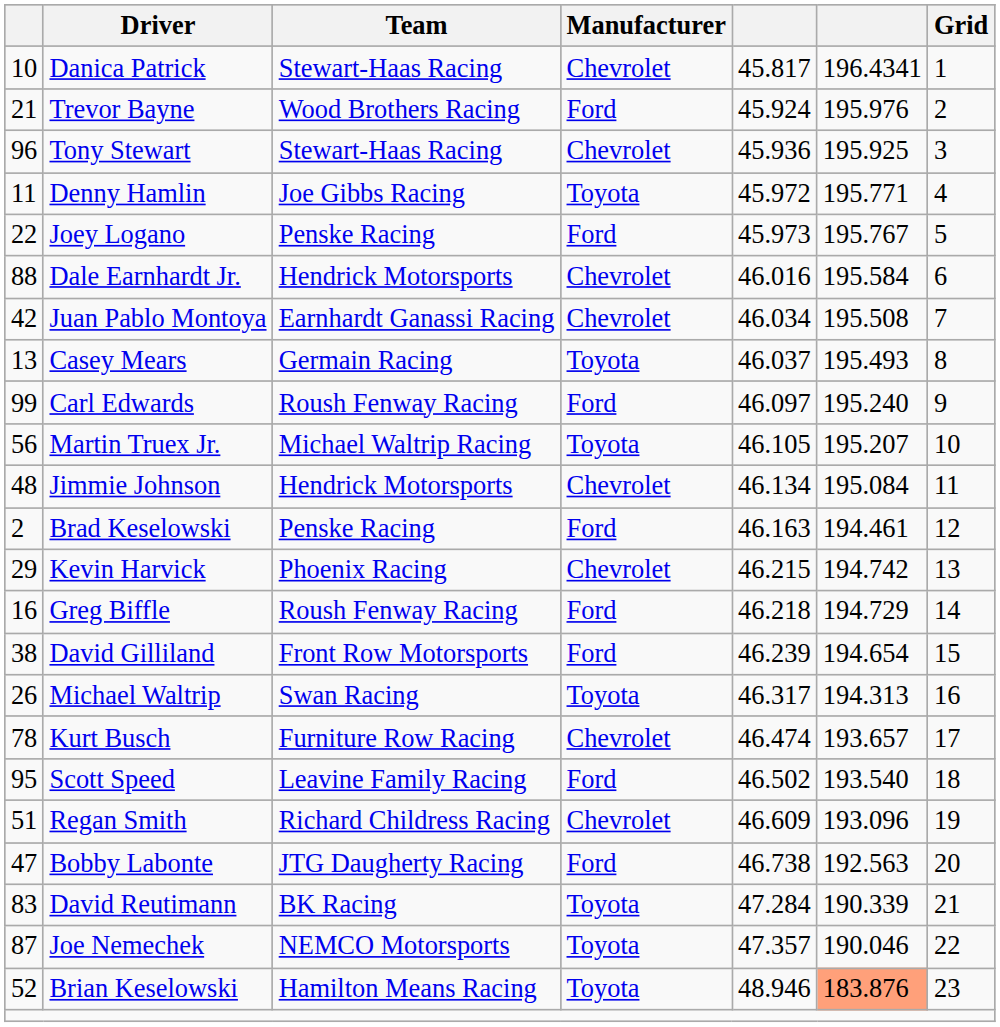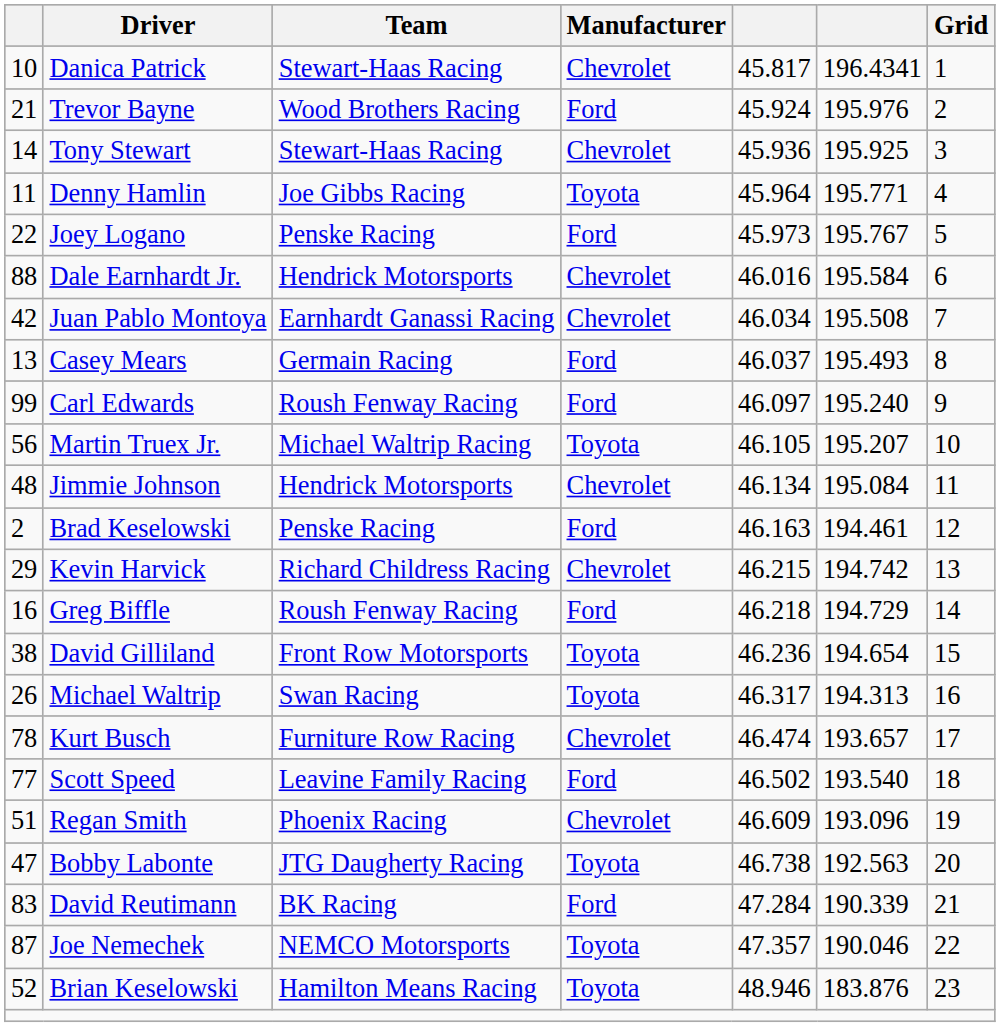 <table class="wikitable">
 <tr>
 <th></th>
 <th>Driver</th>
 <th>Team</th>
 <th>Manufacturer</th>
 <th></th>
 <th></th>
 <th>Grid</th>
 </tr>
 <tr>
 <td>10</td>
 <td><a href='#'>Danica Patrick</a></td>
 <td><a href='#'>Stewart-Haas Racing</a></td>
 <td><a href='#'>Chevrolet</a></td>
 <td>45.817</td>
 <td>196.4341</td>
 <td>1</td>
 </tr>
 <tr>
 <td>21</td>
 <td><a href='#'>Trevor Bayne</a></td>
 <td><a href='#'>Wood Brothers Racing</a></td>
 <td><a href='#'>Ford</a></td>
 <td>45.924</td>
 <td>195.976</td>
 <td>2</td>
 </tr>
 <tr>
-<td>96</td>
+<td>14</td>
 <td><a href='#'>Tony Stewart</a></td>
 <td><a href='#'>Stewart-Haas Racing</a></td>
 <td><a href='#'>Chevrolet</a></td>
 <td>45.936</td>
 <td>195.925</td>
 <td>3</td>
 </tr>
 <tr>
 <td>11</td>
 <td><a href='#'>Denny Hamlin</a></td>
 <td><a href='#'>Joe Gibbs Racing</a></td>
 <td><a href='#'>Toyota</a></td>
-<td>45.972</td>
+<td>45.964</td>
 <td>195.771</td>
 <td>4</td>
 </tr>
 <tr>
 <td>22</td>
 <td><a href='#'>Joey Logano</a></td>
 <td><a href='#'>Penske Racing</a></td>
 <td><a href='#'>Ford</a></td>
 <td>45.973</td>
 <td>195.767</td>
 <td>5</td>
 </tr>
 <tr>
 <td>88</td>
 <td><a href='#'>Dale Earnhardt Jr.</a></td>
 <td><a href='#'>Hendrick Motorsports</a></td>
 <td><a href='#'>Chevrolet</a></td>
 <td>46.016</td>
 <td>195.584</td>
 <td>6</td>
 </tr>
 <tr>
 <td>42</td>
 <td><a href='#'>Juan Pablo Montoya</a></td>
 <td><a href='#'>Earnhardt Ganassi Racing</a></td>
 <td><a href='#'>Chevrolet</a></td>
 <td>46.034</td>
 <td>195.508</td>
 <td>7</td>
 </tr>
 <tr>
 <td>13</td>
 <td><a href='#'>Casey Mears</a></td>
 <td><a href='#'>Germain Racing</a></td>
-<td><a href='#'>Toyota</a></td>
+<td><a href='#'>Ford</a></td>
 <td>46.037</td>
 <td>195.493</td>
 <td>8</td>
 </tr>
 <tr>
 <td>99</td>
 <td><a href='#'>Carl Edwards</a></td>
 <td><a href='#'>Roush Fenway Racing</a></td>
 <td><a href='#'>Ford</a></td>
 <td>46.097</td>
 <td>195.240</td>
 <td>9</td>
 </tr>
 <tr>
 <td>56</td>
 <td><a href='#'>Martin Truex Jr.</a></td>
 <td><a href='#'>Michael Waltrip Racing</a></td>
 <td><a href='#'>Toyota</a></td>
 <td>46.105</td>
 <td>195.207</td>
 <td>10</td>
 </tr>
 <tr>
 <td>48</td>
 <td><a href='#'>Jimmie Johnson</a></td>
 <td><a href='#'>Hendrick Motorsports</a></td>
 <td><a href='#'>Chevrolet</a></td>
 <td>46.134</td>
 <td>195.084</td>
 <td>11</td>
 </tr>
 <tr>
 <td>2</td>
 <td><a href='#'>Brad Keselowski</a></td>
 <td><a href='#'>Penske Racing</a></td>
 <td><a href='#'>Ford</a></td>
 <td>46.163</td>
 <td>194.461</td>
 <td>12</td>
 </tr>
 <tr>
 <td>29</td>
 <td><a href='#'>Kevin Harvick</a></td>
-<td><a href='#'>Phoenix Racing</a></td>
+<td><a href='#'>Richard Childress Racing</a></td>
 <td><a href='#'>Chevrolet</a></td>
 <td>46.215</td>
 <td>194.742</td>
 <td>13</td>
 </tr>
 <tr>
 <td>16</td>
 <td><a href='#'>Greg Biffle</a></td>
 <td><a href='#'>Roush Fenway Racing</a></td>
 <td><a href='#'>Ford</a></td>
 <td>46.218</td>
 <td>194.729</td>
 <td>14</td>
 </tr>
 <tr>
 <td>38</td>
 <td><a href='#'>David Gilliland</a></td>
 <td><a href='#'>Front Row Motorsports</a></td>
-<td><a href='#'>Ford</a></td>
-<td>46.239</td>
+<td><a href='#'>Toyota</a></td>
+<td>46.236</td>
 <td>194.654</td>
 <td>15</td>
 </tr>
 <tr>
 <td>26</td>
 <td><a href='#'>Michael Waltrip</a></td>
 <td><a href='#'>Swan Racing</a></td>
 <td><a href='#'>Toyota</a></td>
 <td>46.317</td>
 <td>194.313</td>
 <td>16</td>
 </tr>
 <tr>
 <td>78</td>
 <td><a href='#'>Kurt Busch</a></td>
 <td><a href='#'>Furniture Row Racing</a></td>
 <td><a href='#'>Chevrolet</a></td>
 <td>46.474</td>
 <td>193.657</td>
 <td>17</td>
 </tr>
 <tr>
-<td>95</td>
+<td>77</td>
 <td><a href='#'>Scott Speed</a></td>
 <td><a href='#'>Leavine Family Racing</a></td>
 <td><a href='#'>Ford</a></td>
 <td>46.502</td>
 <td>193.540</td>
 <td>18</td>
 </tr>
 <tr>
 <td>51</td>
 <td><a href='#'>Regan Smith</a></td>
-<td><a href='#'>Richard Childress Racing</a></td>
+<td><a href='#'>Phoenix Racing</a></td>
 <td><a href='#'>Chevrolet</a></td>
 <td>46.609</td>
 <td>193.096</td>
 <td>19</td>
 </tr>
 <tr>
 <td>47</td>
 <td><a href='#'>Bobby Labonte</a></td>
 <td><a href='#'>JTG Daugherty Racing</a></td>
-<td><a href='#'>Ford</a></td>
+<td><a href='#'>Toyota</a></td>
 <td>46.738</td>
 <td>192.563</td>
 <td>20</td>
 </tr>
 <tr>
 <td>83</td>
 <td><a href='#'>David Reutimann</a></td>
 <td><a href='#'>BK Racing</a></td>
-<td><a href='#'>Toyota</a></td>
+<td><a href='#'>Ford</a></td>
 <td>47.284</td>
 <td>190.339</td>
 <td>21</td>
 </tr>
 <tr>
 <td>87</td>
 <td><a href='#'>Joe Nemechek</a></td>
 <td><a href='#'>NEMCO Motorsports</a></td>
 <td><a href='#'>Toyota</a></td>
 <td>47.357</td>
 <td>190.046</td>
 <td>22</td>
 </tr>
 <tr>
 <td>52</td>
 <td><a href='#'>Brian Keselowski</a></td>
 <td><a href='#'>Hamilton Means Racing</a></td>
 <td><a href='#'>Toyota</a></td>
 <td>48.946</td>
-<td style="background: lightsalmon;">183.876</td>
+<td>183.876</td>
 <td>23</td>
 </tr>
 <tr>
 <td colspan="8"></td>
 </tr>
 </table>
